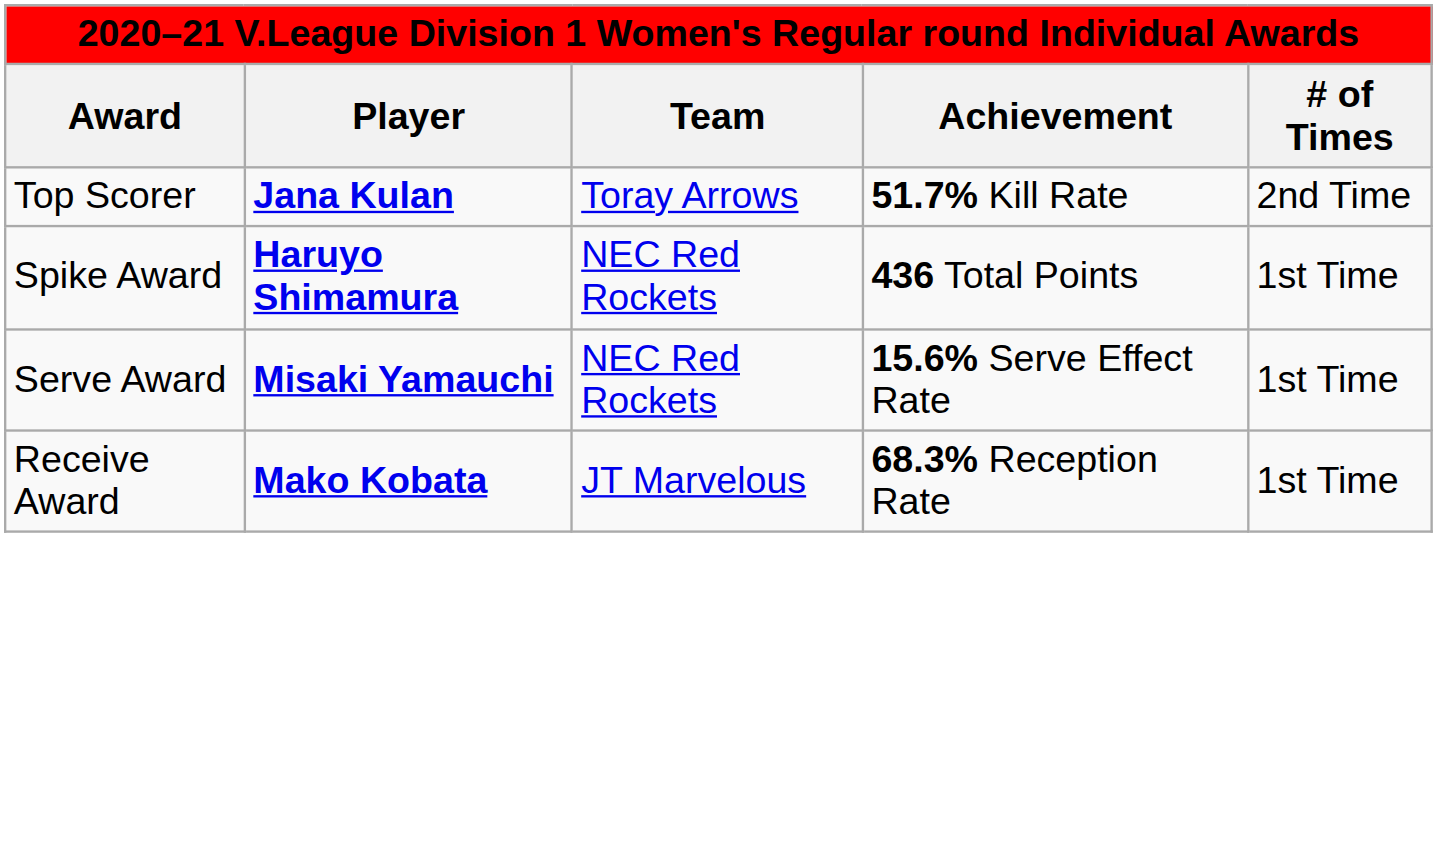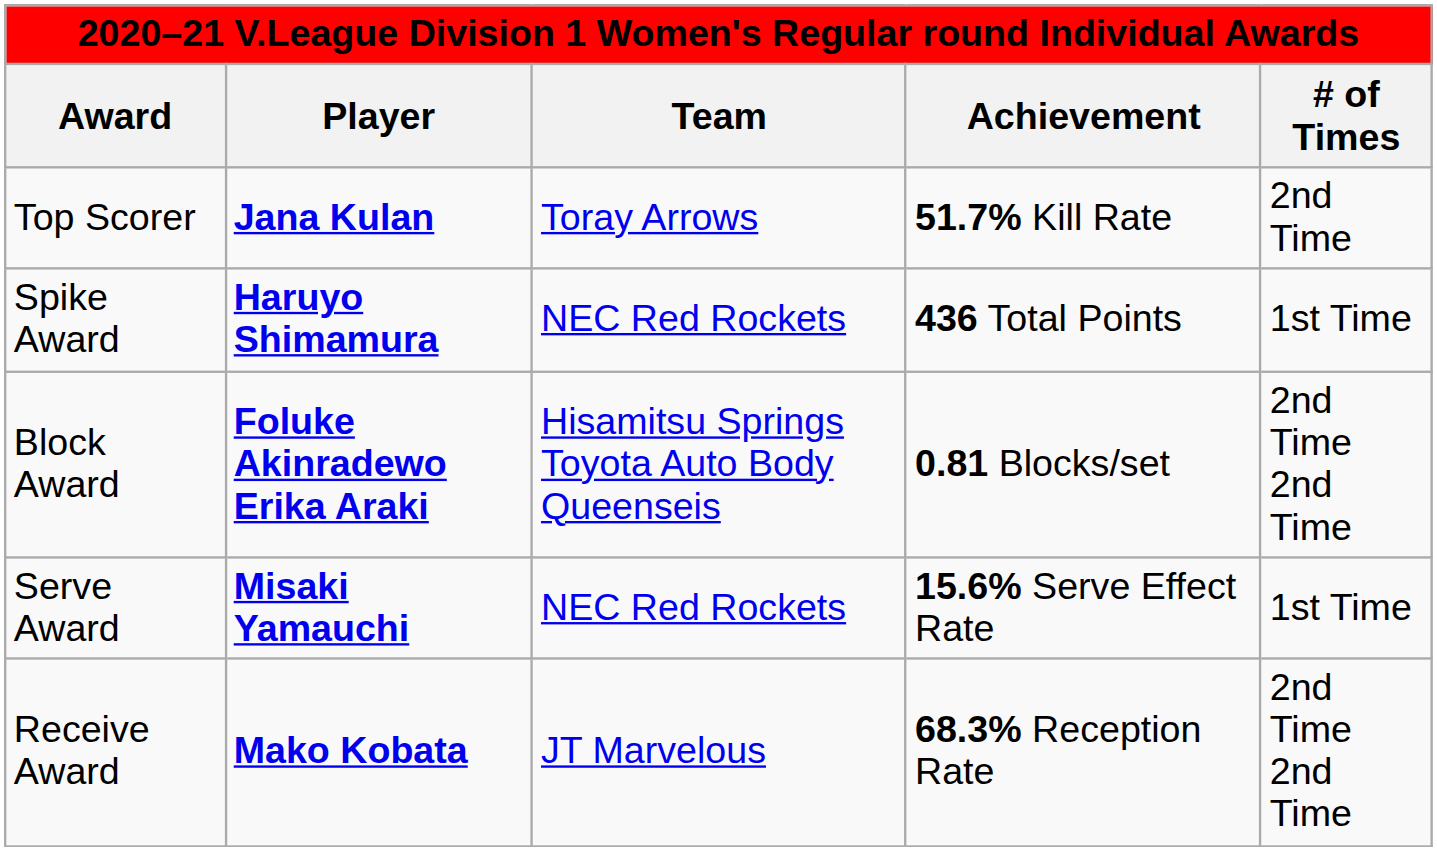 <table class="wikitable" text-align:left;">
 <tr>
 <th style=background:red colspan=5><span>2020–21 V.League Division 1 Women's Regular round Individual Awards</span></th>
 </tr>
 <tr>
 <th>Award</th>
 <th>Player</th>
 <th>Team</th>
 <th>Achievement</th>
 <th># of Times</th>
 </tr>
 <tr>
 <td>Top Scorer</td>
 <td><strong><a href='#'>Jana Kulan</a></strong></td>
 <td><a href='#'>Toray Arrows</a></td>
 <td><strong>51.7%</strong> Kill Rate</td>
 <td>2nd Time</td>
 </tr>
 <tr>
 <td>Spike Award</td>
 <td><strong><a href='#'>Haruyo Shimamura</a></strong></td>
 <td><a href='#'>NEC Red Rockets</a></td>
 <td><strong>436</strong> Total Points</td>
 <td>1st Time</td>
 </tr>
 <tr>
+<td>Block Award</td>
+<td><strong><a href='#'>Foluke Akinradewo</a></strong><br><strong><a href='#'>Erika Araki</a></strong></td>
+<td><a href='#'>Hisamitsu Springs</a><br><a href='#'>Toyota Auto Body Queenseis</a></td>
+<td><strong>0.81</strong> Blocks/set</td>
+<td>2nd Time<br>2nd Time</td>
+</tr>
+<tr>
 <td>Serve Award</td>
 <td><strong><a href='#'>Misaki Yamauchi</a></strong></td>
 <td><a href='#'>NEC Red Rockets</a></td>
 <td><strong>15.6%</strong> Serve Effect Rate</td>
 <td>1st Time</td>
 </tr>
 <tr>
 <td>Receive Award</td>
 <td><strong><a href='#'>Mako Kobata</a></strong></td>
 <td><a href='#'>JT Marvelous</a></td>
 <td><strong>68.3%</strong> Reception Rate</td>
-<td>1st Time</td>
+<td>2nd Time<br>2nd Time</td>
 </tr>
 </table>
